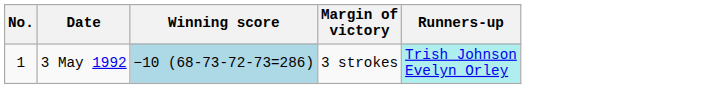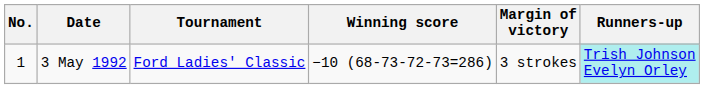 <table class="wikitable" style="font-size:95%;">
 <tr>
 <th>No.</th>
 <th>Date</th>
+<th>Tournament</th>
 <th>Winning score</th>
 <th>Margin of<br>victory</th>
 <th>Runners-up</th>
 </tr>
 <tr>
 <td align="center">1</td>
 <td align="right">3 May <a href='#'>1992</a></td>
-<td style="background: lightblue;">−10 (68-73-72-73=286)</td>
+<td><a href='#'>Ford Ladies' Classic</a></td>
+<td>−10 (68-73-72-73=286)</td>
 <td>3 strokes</td>
 <td style="background: paleturquoise;"> <a href='#'>Trish Johnson</a><br> <a href='#'>Evelyn Orley</a></td>
 </tr>
 </table>
